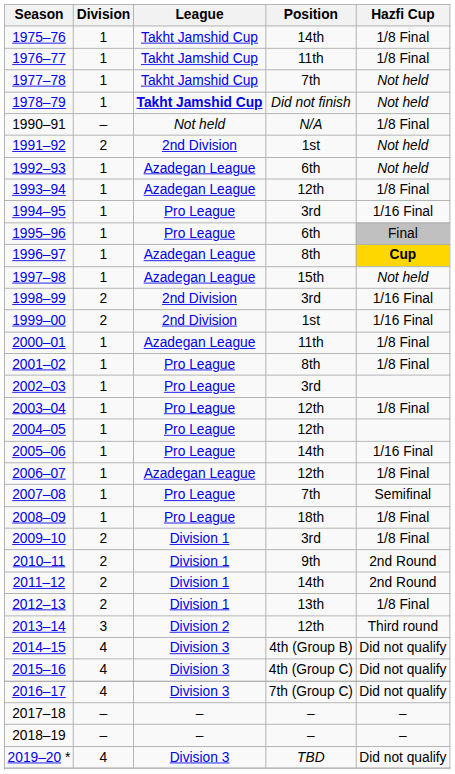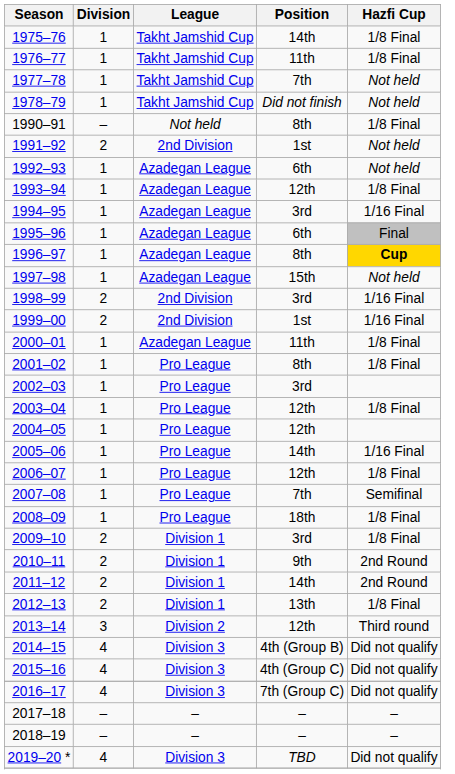 <table class="wikitable">
 <tr>
 <th>Season</th>
 <th>Division</th>
 <th>League</th>
 <th>Position</th>
 <th>Hazfi Cup</th>
 </tr>
 <tr align="center">
 <td><a href='#'>1975–76</a></td>
 <td>1</td>
 <td><a href='#'>Takht Jamshid Cup</a></td>
 <td>14th</td>
 <td>1/8 Final</td>
 </tr>
 <tr align="center">
 <td><a href='#'>1976–77</a></td>
 <td>1</td>
 <td><a href='#'>Takht Jamshid Cup</a></td>
 <td>11th</td>
 <td>1/8 Final</td>
 </tr>
 <tr align="center">
 <td><a href='#'>1977–78</a></td>
 <td>1</td>
 <td><a href='#'>Takht Jamshid Cup</a></td>
 <td>7th</td>
 <td><em>Not held</em></td>
 </tr>
 <tr align="center">
 <td><a href='#'>1978–79</a></td>
 <td>1</td>
-<td><strong><a href='#'>Takht Jamshid Cup</a></strong></td>
+<td><a href='#'>Takht Jamshid Cup</a></td>
 <td><em>Did not finish</em></td>
 <td><em>Not held</em></td>
 </tr>
 <tr align="center">
 <td>1990–91</td>
 <td>–</td>
 <td><em>Not held</em></td>
-<td><em>N/A</em></td>
+<td>8th</td>
 <td>1/8 Final</td>
 </tr>
 <tr align="center">
 <td><a href='#'>1991–92</a></td>
 <td>2</td>
 <td><a href='#'>2nd Division</a></td>
 <td>1st </td>
 <td><em>Not held</em></td>
 </tr>
 <tr align="center">
 <td><a href='#'>1992–93</a></td>
 <td>1</td>
 <td><a href='#'>Azadegan League</a></td>
 <td>6th</td>
 <td><em>Not held</em></td>
 </tr>
 <tr align="center">
 <td><a href='#'>1993–94</a></td>
 <td>1</td>
 <td><a href='#'>Azadegan League</a></td>
 <td>12th</td>
 <td>1/8 Final</td>
 </tr>
 <tr align="center">
 <td><a href='#'>1994–95</a></td>
 <td>1</td>
-<td><a href='#'>Pro League</a></td>
+<td><a href='#'>Azadegan League</a></td>
 <td>3rd</td>
 <td>1/16 Final</td>
 </tr>
 <tr align="center">
 <td><a href='#'>1995–96</a></td>
 <td>1</td>
-<td><a href='#'>Pro League</a></td>
+<td><a href='#'>Azadegan League</a></td>
 <td>6th</td>
 <td style="background:silver;">Final</td>
 </tr>
 <tr align="center">
 <td><a href='#'>1996–97</a></td>
 <td>1</td>
 <td><a href='#'>Azadegan League</a></td>
 <td>8th</td>
 <td bgcolor=gold><strong>Cup</strong></td>
 </tr>
 <tr align="center">
 <td><a href='#'>1997–98</a></td>
 <td>1</td>
 <td><a href='#'>Azadegan League</a></td>
 <td>15th </td>
 <td><em>Not held</em></td>
 </tr>
 <tr align="center">
 <td><a href='#'>1998–99</a></td>
 <td>2</td>
 <td><a href='#'>2nd Division</a></td>
 <td>3rd</td>
 <td>1/16 Final</td>
 </tr>
 <tr align="center">
 <td><a href='#'>1999–00</a></td>
 <td>2</td>
 <td><a href='#'>2nd Division</a></td>
 <td>1st </td>
 <td>1/16 Final</td>
 </tr>
 <tr align="center">
 <td><a href='#'>2000–01</a></td>
 <td>1</td>
 <td><a href='#'>Azadegan League</a></td>
 <td>11th</td>
 <td>1/8 Final</td>
 </tr>
 <tr align="center">
 <td><a href='#'>2001–02</a></td>
 <td>1</td>
 <td><a href='#'>Pro League</a></td>
 <td>8th</td>
 <td>1/8 Final</td>
 </tr>
 <tr align="center">
 <td><a href='#'>2002–03</a></td>
 <td>1</td>
 <td><a href='#'>Pro League</a></td>
 <td>3rd</td>
 <td></td>
 </tr>
 <tr align="center">
 <td><a href='#'>2003–04</a></td>
 <td>1</td>
 <td><a href='#'>Pro League</a></td>
 <td>12th</td>
 <td>1/8 Final</td>
 </tr>
 <tr align="center">
 <td><a href='#'>2004–05</a></td>
 <td>1</td>
 <td><a href='#'>Pro League</a></td>
 <td>12th</td>
 <td></td>
 </tr>
 <tr align="center">
 <td><a href='#'>2005–06</a></td>
 <td>1</td>
 <td><a href='#'>Pro League</a></td>
 <td>14th</td>
 <td>1/16 Final</td>
 </tr>
 <tr align="center">
 <td><a href='#'>2006–07</a></td>
 <td>1</td>
-<td><a href='#'>Azadegan League</a></td>
+<td><a href='#'>Pro League</a></td>
 <td>12th</td>
 <td>1/8 Final</td>
 </tr>
 <tr align="center">
 <td><a href='#'>2007–08</a></td>
 <td>1</td>
 <td><a href='#'>Pro League</a></td>
 <td>7th</td>
 <td>Semifinal</td>
 </tr>
 <tr align="center">
 <td><a href='#'>2008–09</a></td>
 <td>1</td>
 <td><a href='#'>Pro League</a></td>
 <td>18th </td>
 <td>1/8 Final</td>
 </tr>
 <tr align="center">
 <td><a href='#'>2009–10</a></td>
 <td>2</td>
 <td><a href='#'>Division 1</a></td>
 <td>3rd</td>
 <td>1/8 Final</td>
 </tr>
 <tr align="center">
 <td><a href='#'>2010–11</a></td>
 <td>2</td>
 <td><a href='#'>Division 1</a></td>
 <td>9th</td>
 <td>2nd Round</td>
 </tr>
 <tr align="center">
 <td><a href='#'>2011–12</a></td>
 <td>2</td>
 <td><a href='#'>Division 1</a></td>
 <td>14th</td>
 <td>2nd Round</td>
 </tr>
 <tr align="center">
 <td><a href='#'>2012–13</a></td>
 <td>2</td>
 <td><a href='#'>Division 1</a></td>
 <td>13th </td>
 <td>1/8 Final</td>
 </tr>
 <tr align="center">
 <td><a href='#'>2013–14</a></td>
 <td>3</td>
 <td><a href='#'>Division 2</a></td>
 <td>12th </td>
 <td>Third round</td>
 </tr>
 <tr align="center">
 <td><a href='#'>2014–15</a></td>
 <td>4</td>
 <td><a href='#'>Division 3</a></td>
 <td>4th (Group B)</td>
 <td>Did not qualify</td>
 </tr>
 <tr align="center">
 <td><a href='#'>2015–16</a></td>
 <td>4</td>
 <td><a href='#'>Division 3</a></td>
 <td>4th (Group C)</td>
 <td>Did not qualify</td>
 </tr>
 <tr align="center">
 </tr>
 <tr align="center">
 <td><a href='#'>2016–17</a></td>
 <td>4</td>
 <td><a href='#'>Division 3</a></td>
 <td>7th (Group C)</td>
 <td>Did not qualify</td>
 </tr>
 <tr align="center">
 <td>2017–18</td>
 <td>–</td>
 <td>–</td>
 <td>–</td>
 <td>–</td>
 </tr>
 <tr align="center">
 <td>2018–19</td>
 <td>–</td>
 <td>–</td>
 <td>–</td>
 <td>–</td>
 </tr>
 <tr align="center">
 <td><a href='#'>2019–20</a>  *<br></td>
 <td>4</td>
 <td><a href='#'>Division 3</a></td>
 <td><em>TBD</em></td>
 <td>Did not qualify</td>
 </tr>
 <tr align="center">
 </tr>
 <tr align="center">
 </tr>
 </table>
